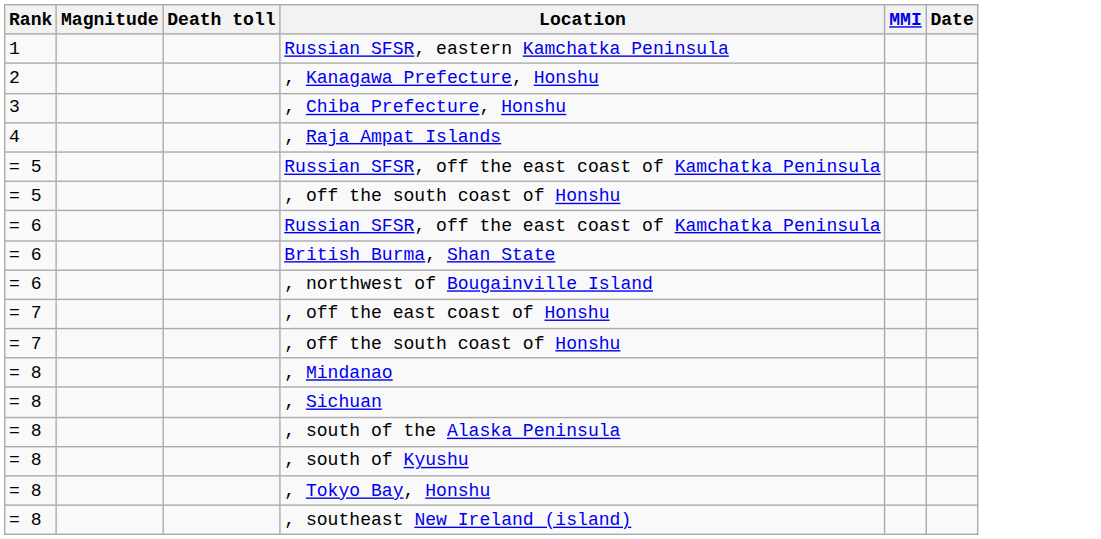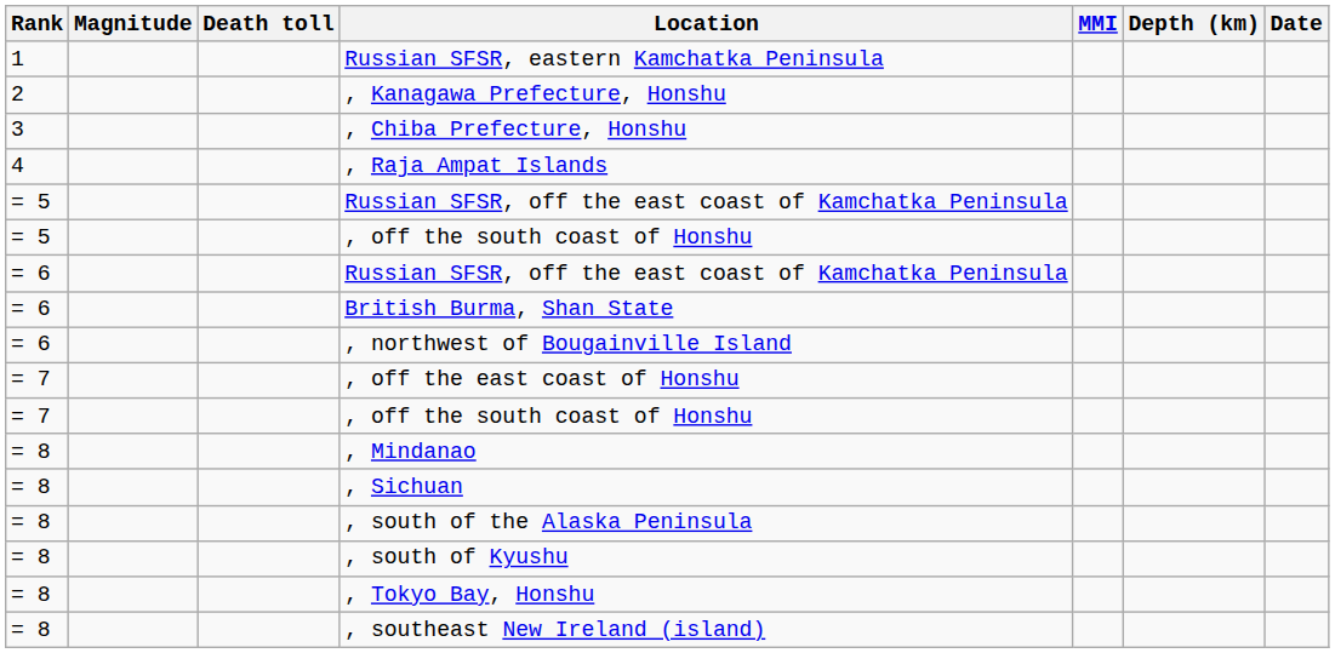 <table class="sortable wikitable" style="font-size:100%;">
 <tr>
 <th>Rank</th>
 <th>Magnitude</th>
 <th>Death toll</th>
 <th>Location</th>
 <th><a href='#'>MMI</a></th>
+<th>Depth (km)</th>
 <th>Date</th>
 </tr>
 <tr>
 <td>1</td>
 <td></td>
 <td></td>
 <td> <a href='#'>Russian SFSR</a>, eastern <a href='#'>Kamchatka Peninsula</a></td>
+<td></td>
 <td></td>
 <td></td>
 </tr>
 <tr>
 <td>2</td>
 <td></td>
 <td></td>
 <td>, <a href='#'>Kanagawa Prefecture</a>, <a href='#'>Honshu</a></td>
 <td></td>
 <td></td>
+<td></td>
 </tr>
 <tr>
 <td>3</td>
 <td></td>
 <td></td>
 <td>, <a href='#'>Chiba Prefecture</a>, <a href='#'>Honshu</a></td>
+<td></td>
 <td></td>
 <td></td>
 </tr>
 <tr>
 <td>4</td>
 <td></td>
 <td></td>
 <td>, <a href='#'>Raja Ampat Islands</a></td>
 <td></td>
 <td></td>
+<td></td>
 </tr>
 <tr>
 <td>= 5</td>
 <td></td>
 <td></td>
 <td> <a href='#'>Russian SFSR</a>, off the east coast of <a href='#'>Kamchatka Peninsula</a></td>
+<td></td>
 <td></td>
 <td></td>
 </tr>
 <tr>
 <td>= 5</td>
 <td></td>
 <td></td>
 <td>, off the south coast of <a href='#'>Honshu</a></td>
 <td></td>
 <td></td>
+<td></td>
 </tr>
 <tr>
 <td>= 6</td>
 <td></td>
 <td></td>
 <td> <a href='#'>Russian SFSR</a>, off the east coast of <a href='#'>Kamchatka Peninsula</a></td>
+<td></td>
 <td></td>
 <td></td>
 </tr>
 <tr>
 <td>= 6</td>
 <td></td>
 <td></td>
 <td> <a href='#'>British Burma</a>, <a href='#'>Shan State</a></td>
 <td></td>
 <td></td>
+<td></td>
 </tr>
 <tr>
 <td>= 6</td>
 <td></td>
 <td></td>
 <td>, northwest of <a href='#'>Bougainville Island</a></td>
+<td></td>
 <td></td>
 <td></td>
 </tr>
 <tr>
 <td>= 7</td>
 <td></td>
 <td></td>
 <td>, off the east coast of <a href='#'>Honshu</a></td>
 <td></td>
 <td></td>
+<td></td>
 </tr>
 <tr>
 <td>= 7</td>
 <td></td>
 <td></td>
 <td>, off the south coast of <a href='#'>Honshu</a></td>
+<td></td>
 <td></td>
 <td></td>
 </tr>
 <tr>
 <td>= 8</td>
 <td></td>
 <td></td>
 <td>, <a href='#'>Mindanao</a></td>
 <td></td>
 <td></td>
+<td></td>
 </tr>
 <tr>
 <td>= 8</td>
 <td></td>
 <td></td>
 <td>, <a href='#'>Sichuan</a></td>
+<td></td>
 <td></td>
 <td></td>
 </tr>
 <tr>
 <td>= 8</td>
 <td></td>
 <td></td>
 <td>, south of the <a href='#'>Alaska Peninsula</a></td>
 <td></td>
 <td></td>
+<td></td>
 </tr>
 <tr>
 <td>= 8</td>
 <td></td>
 <td></td>
 <td>, south of <a href='#'>Kyushu</a></td>
+<td></td>
 <td></td>
 <td></td>
 </tr>
 <tr>
 <td>= 8</td>
 <td></td>
 <td></td>
 <td>, <a href='#'>Tokyo Bay</a>, <a href='#'>Honshu</a></td>
 <td></td>
 <td></td>
+<td></td>
 </tr>
 <tr>
 <td>= 8</td>
 <td></td>
 <td></td>
 <td>, southeast <a href='#'>New Ireland (island)</a></td>
 <td></td>
 <td></td>
+<td></td>
 </tr>
 </table>
